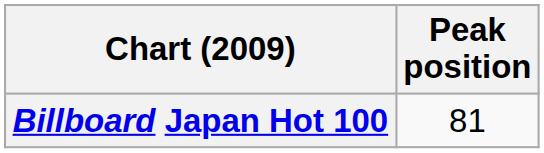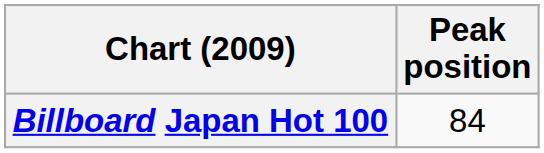 <table class="wikitable plainrowheaders">
 <tr>
 <th scope="col">Chart (2009)</th>
 <th scope="col">Peak<br>position</th>
 </tr>
 <tr>
 <th scope="row"><em><a href='#'>Billboard</a></em> <a href='#'>Japan Hot 100</a></th>
-<td style="text-align:center;">81</td>
+<td style="text-align:center;">84</td>
 </tr>
 </table>
